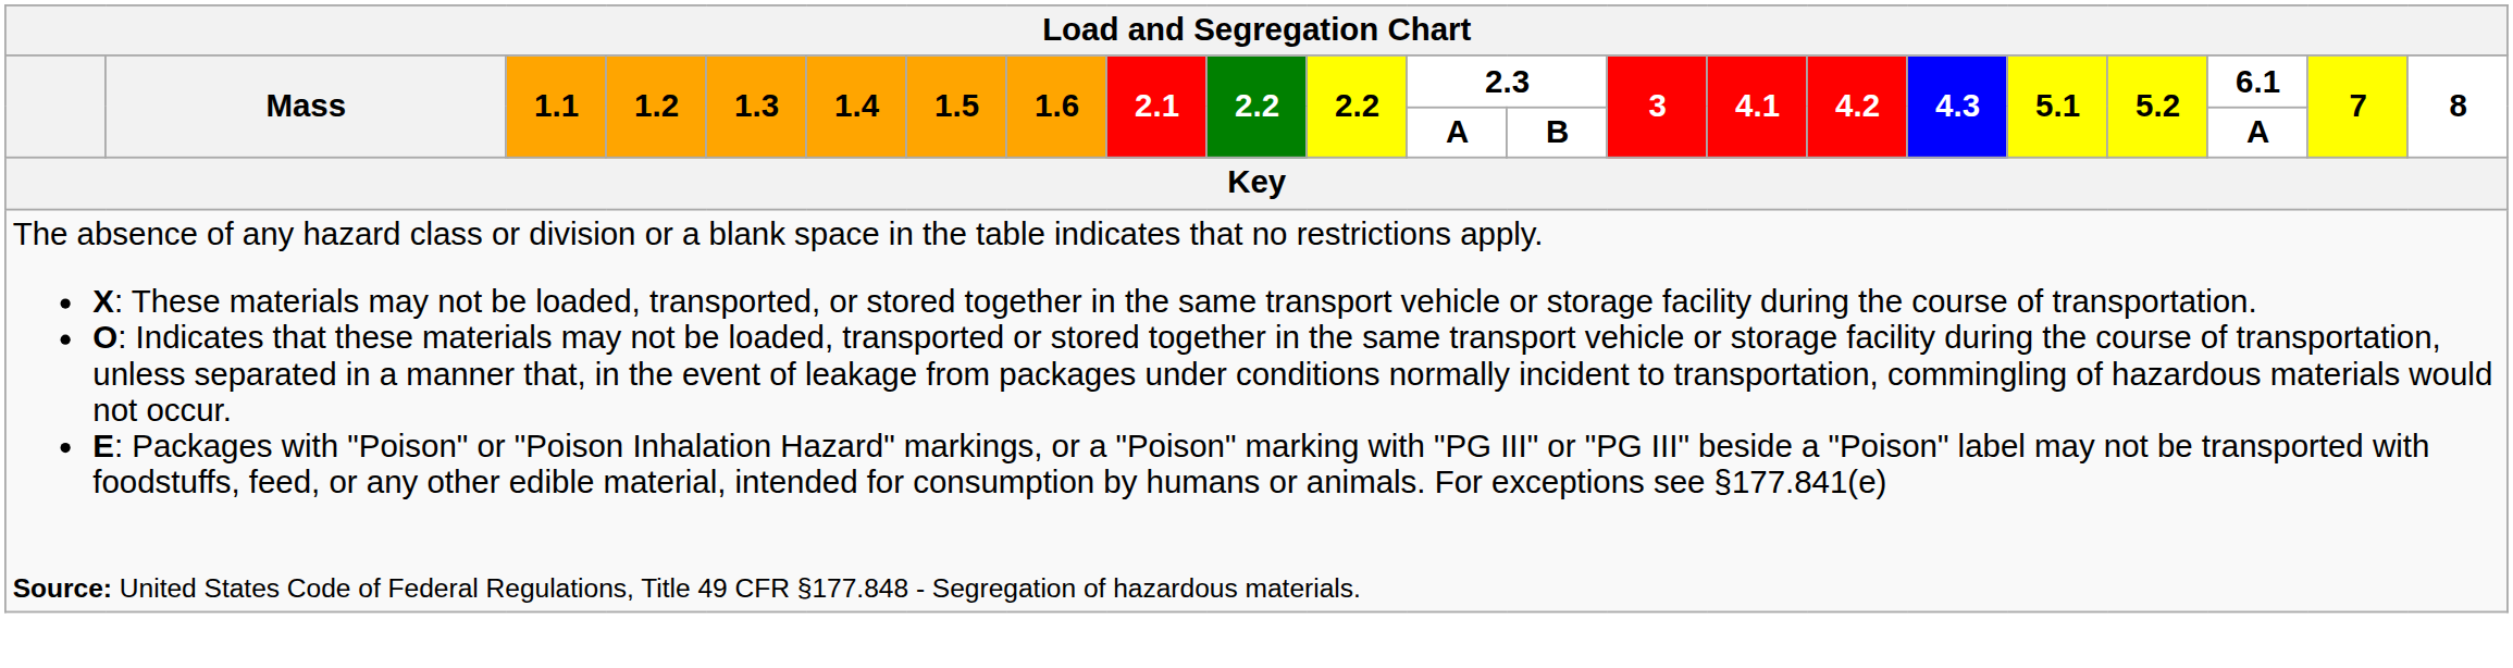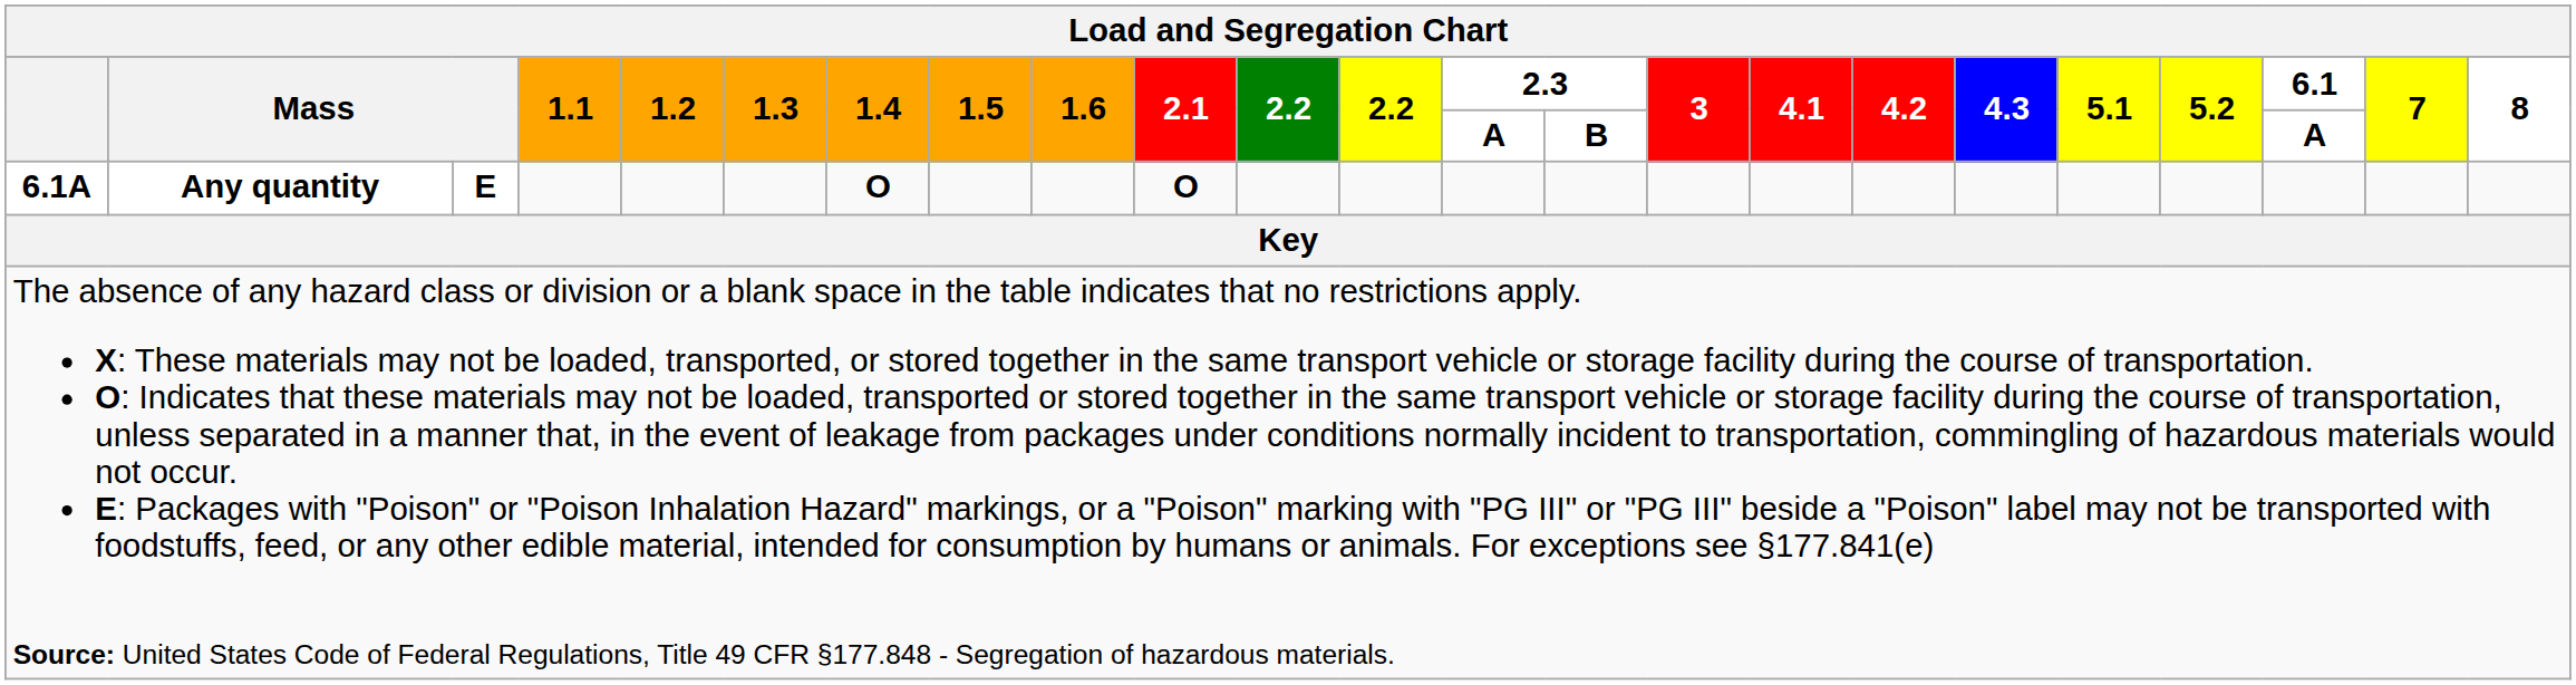 <table width=99% align=center class=wikitable>
 <tr>
 <th colspan=23>Load and Segregation Chart</th>
 </tr>
 <tr>
 <th rowspan=2 width=4%> </th>
 <th rowspan=2 colspan=2>Mass</th>
 <td rowspan=2 style="text-align:center;background-color:orange;" width=4%><strong>1.1</strong></td>
 <td rowspan=2 style="text-align:center;background-color:orange;" width=4%><strong>1.2</strong></td>
 <td rowspan=2 style="text-align:center;background-color:orange;" width=4%><strong>1.3</strong></td>
 <td rowspan=2 style="text-align:center;background-color:orange;" width=4%><strong>1.4</strong></td>
 <td rowspan=2 style="text-align:center;background-color:orange;" width=4%><strong>1.5</strong></td>
 <td rowspan=2 style="text-align:center;background-color:orange;" width=4%><strong>1.6</strong></td>
 <td rowspan=2 style="text-align:center;background-color:red;color:white;" width=4%><strong>2.1</strong></td>
 <td rowspan=2 style="text-align:center;background-color:green;color:white;" width=4%><strong>2.2</strong></td>
 <td rowspan=2 style="text-align:center;background-color:yellow;" width=4%><strong>2.2</strong></td>
 <td colspan=2 style="text-align:center;background-color:white;" width=8%><strong>2.3</strong></td>
 <td rowspan=2 style="text-align:center;background-color:red;color:white;" width=4%><strong>3</strong></td>
 <td rowspan=2 style="text-align:center;background-color:red;color:white;" width=4%><strong>4.1</strong></td>
 <td rowspan=2 style="text-align:center;background-color:red;color:white;" width=4%><strong>4.2</strong></td>
 <td rowspan=2 style="text-align:center;background-color:blue;color:white;" width=4%><strong>4.3</strong></td>
 <td rowspan=2 style="text-align:center;background-color:yellow;" width=4%><strong>5.1</strong></td>
 <td rowspan=2 style="text-align:center;background-color:yellow;" width=4%><strong>5.2</strong></td>
 <td style="text-align:center;background-color:white;" width=4%><strong>6.1</strong></td>
 <td rowspan=2 style="text-align:center;background-color:yellow;" width=4%><strong>7</strong></td>
 <td rowspan=2 style="text-align:center;background-color:white;" width=4%><strong>8</strong></td>
 </tr>
 <tr>
 <td style="text-align:center;background-color:white;" width=4%><strong>A</strong></td>
 <td style="text-align:center;background-color:white;" width=4%><strong>B</strong></td>
 <td style="text-align:center;background-color:white;"><strong>A</strong></td>
 </tr>
 <tr>
+<td style="text-align:center;background-color:white;"><strong>6.1A</strong></td>
+<td style="text-align:center;background-color:white;"><strong>Any quantity</strong></td>
+<td style="text-align:center;background-color:white;"><strong>E</strong></td>
+<td></td>
+<td></td>
+<td></td>
+<td style="text-align:center;"><strong>O</strong></td>
+<td></td>
+<td style="text-align:center;"> </td>
+<td style="text-align:center;"><strong>O</strong></td>
+<td style="text-align:center;"> </td>
+<td style="text-align:center;"> </td>
+<td style="text-align:center;"> </td>
+<td style="text-align:center;"> </td>
+<td></td>
+<td></td>
+<td></td>
+<td></td>
+<td></td>
+<td></td>
+<td style="text-align:center;"> </td>
+<td style="text-align:center;"> </td>
+<td></td>
+</tr>
+<tr>
 <th colspan=23>Key</th>
 </tr>
 <tr>
 <td colspan=23>The absence of any hazard class or division or a blank space in the table indicates that no restrictions apply.<br><ul><li><strong>X</strong>: These materials may not be loaded, transported, or stored together in the same transport vehicle or storage facility during the course of transportation.</li><li><strong>O</strong>: Indicates that these materials may not be loaded, transported or stored together in the same transport vehicle or storage facility during the course of transportation, unless separated in a manner that, in the event of leakage from packages under conditions normally incident to transportation, commingling of hazardous materials would not occur.</li><li><strong>E</strong>: Packages with "Poison" or "Poison Inhalation Hazard" markings, or a "Poison" marking with "PG III" or "PG III" beside a "Poison" label may not be transported with foodstuffs, feed, or any other edible material, intended for consumption by humans or animals. For exceptions see §177.841(e)</li></ul><br><small><strong>Source:</strong> United States Code of Federal Regulations, Title 49 CFR §177.848 - Segregation of hazardous materials. </small></td>
 </tr>
 </table>
